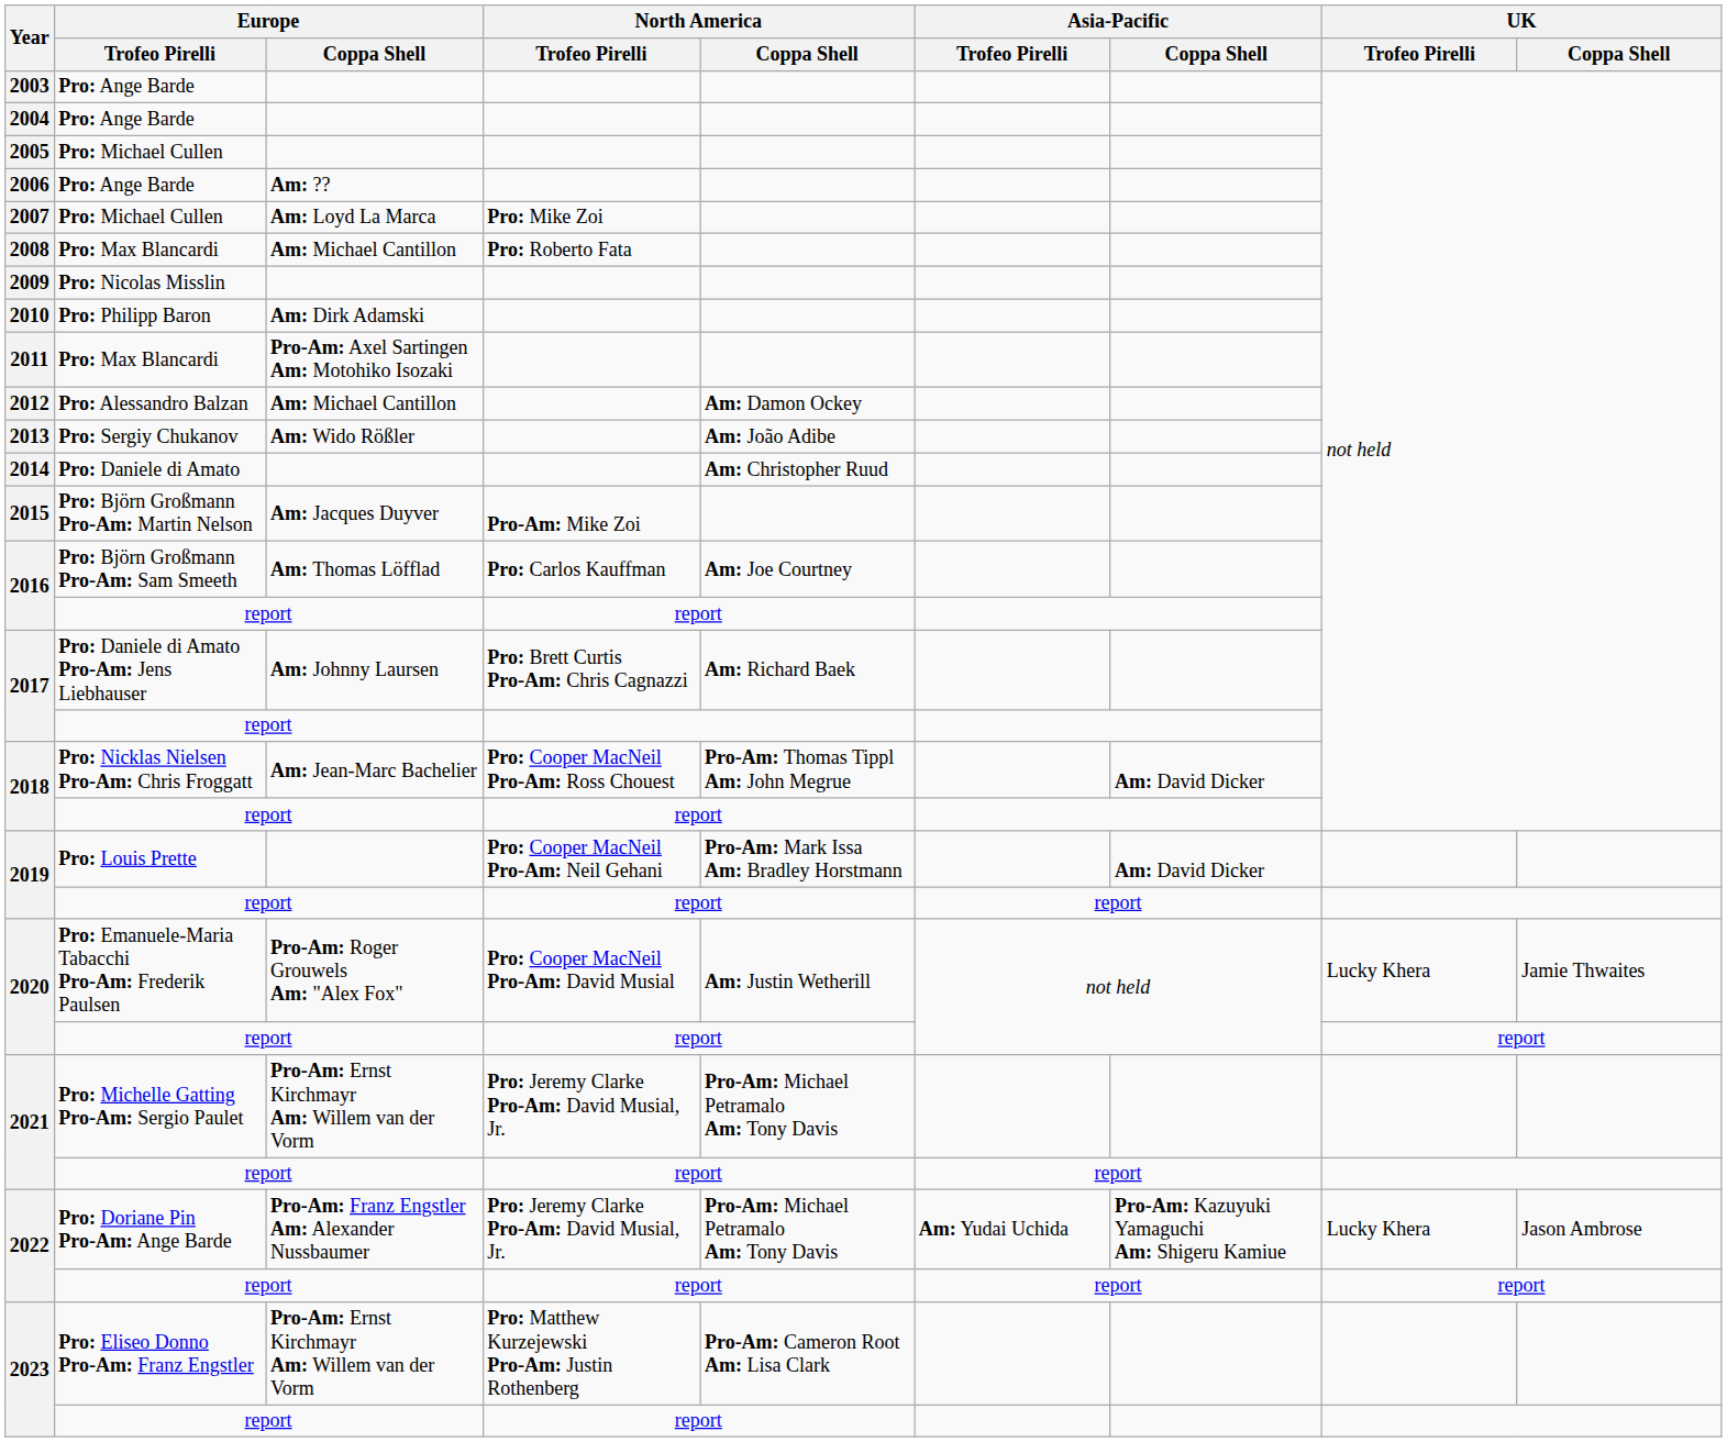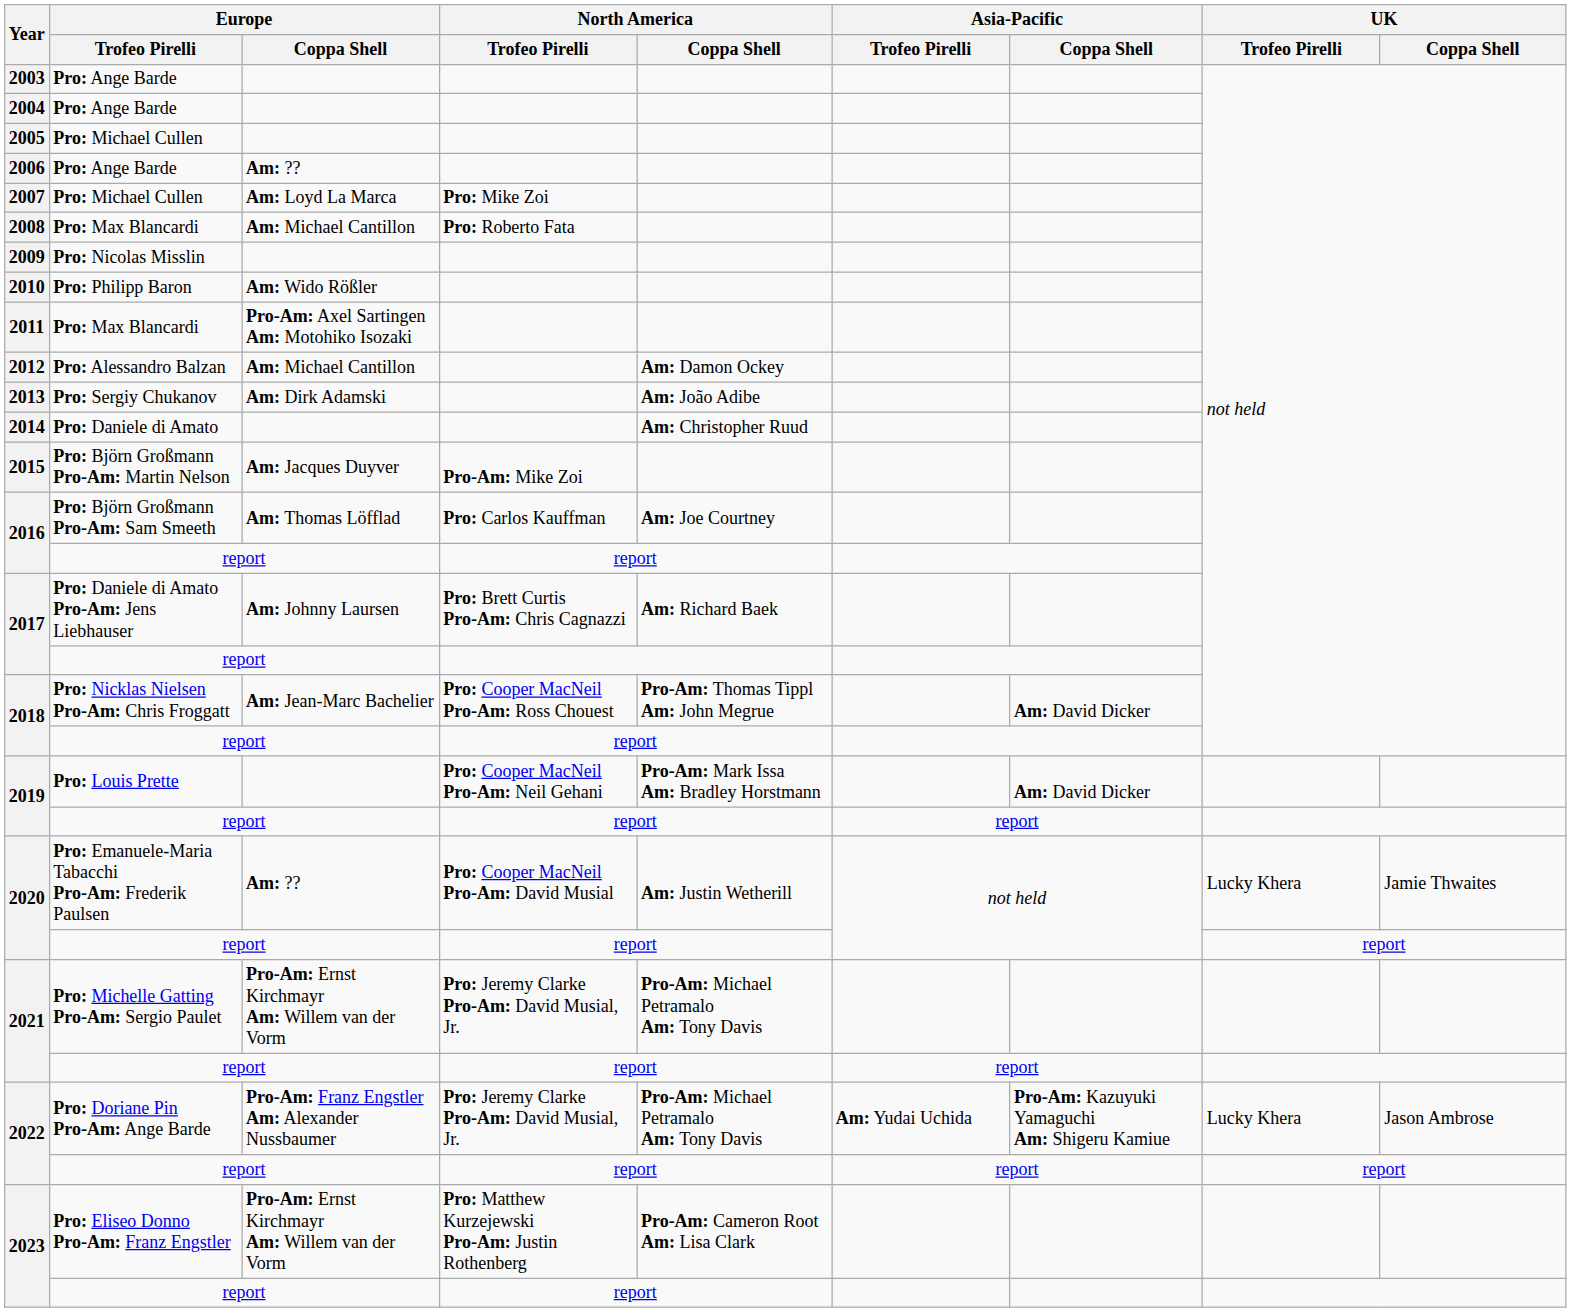 <table class="wikitable collapsible" style="font-size:90%">
 <tr>
 <th rowspan=2>Year</th>
 <th colspan=2 width=460px>Europe</th>
 <th colspan=2 width=460px>North America</th>
 <th colspan=2 width=460px>Asia-Pacific</th>
 <th colspan=2 width=460px>UK</th>
 </tr>
 <tr>
 <th width=230px>Trofeo Pirelli</th>
 <th width=230px>Coppa Shell</th>
 <th width=230px>Trofeo Pirelli</th>
 <th width=230px>Coppa Shell</th>
 <th width=230px>Trofeo Pirelli</th>
 <th width=230px>Coppa Shell</th>
 <th width=230px>Trofeo Pirelli</th>
 <th width=230px>Coppa Shell</th>
 </tr>
 <tr>
 <th>2003</th>
 <td><strong>Pro:</strong>  Ange Barde</td>
 <td></td>
 <td></td>
 <td></td>
 <td></td>
 <td></td>
 <td colspan="2" rowspan="19"><em>not held</em></td>
 </tr>
 <tr>
 <th>2004</th>
 <td><strong>Pro:</strong>  Ange Barde</td>
 <td></td>
 <td></td>
 <td></td>
 <td></td>
 <td></td>
 </tr>
 <tr>
 <th>2005</th>
 <td><strong>Pro:</strong>  Michael Cullen</td>
 <td></td>
 <td></td>
 <td></td>
 <td></td>
 <td></td>
 </tr>
 <tr>
 <th>2006</th>
 <td><strong>Pro:</strong>  Ange Barde</td>
 <td><strong>Am:</strong> ??</td>
 <td></td>
 <td></td>
 <td></td>
 <td></td>
 </tr>
 <tr>
 <th>2007</th>
 <td><strong>Pro:</strong>  Michael Cullen</td>
 <td><strong>Am:</strong>  Loyd La Marca</td>
 <td><strong>Pro:</strong>  Mike Zoi</td>
 <td></td>
 <td></td>
 <td></td>
 </tr>
 <tr>
 <th>2008</th>
 <td><strong>Pro:</strong>  Max Blancardi</td>
 <td><strong>Am:</strong>  Michael Cantillon</td>
 <td><strong>Pro:</strong>  Roberto Fata</td>
 <td></td>
 <td></td>
 <td></td>
 </tr>
 <tr>
 <th>2009</th>
 <td><strong>Pro:</strong>  Nicolas Misslin</td>
 <td></td>
 <td></td>
 <td></td>
 <td></td>
 <td></td>
 </tr>
 <tr>
 <th>2010</th>
 <td><strong>Pro:</strong>  Philipp Baron</td>
-<td><strong>Am:</strong>  Dirk Adamski</td>
+<td><strong>Am:</strong>  Wido Rößler</td>
 <td></td>
 <td></td>
 <td></td>
 <td></td>
 </tr>
 <tr>
 <th>2011</th>
 <td><strong>Pro:</strong>  Max Blancardi</td>
 <td><strong>Pro-Am:</strong>  Axel Sartingen<br><strong>Am:</strong>  Motohiko Isozaki</td>
 <td></td>
 <td></td>
 <td></td>
 <td></td>
 </tr>
 <tr>
 <th>2012</th>
 <td><strong>Pro:</strong>  Alessandro Balzan</td>
 <td><strong>Am:</strong>  Michael Cantillon</td>
 <td></td>
 <td><strong>Am:</strong>  Damon Ockey</td>
 <td></td>
 <td></td>
 </tr>
 <tr>
 <th>2013</th>
 <td><strong>Pro:</strong>  Sergiy Chukanov</td>
-<td><strong>Am:</strong>  Wido Rößler</td>
+<td><strong>Am:</strong>  Dirk Adamski</td>
 <td></td>
 <td><strong>Am:</strong>  João Adibe</td>
 <td></td>
 <td></td>
 </tr>
 <tr>
 <th>2014</th>
 <td><strong>Pro:</strong>  Daniele di Amato<br></td>
 <td></td>
 <td></td>
 <td><strong>Am:</strong>  Christopher Ruud</td>
 <td></td>
 <td></td>
 </tr>
 <tr>
 <th>2015</th>
 <td><strong>Pro:</strong>  Björn Großmann<br><strong>Pro-Am:</strong>  Martin Nelson</td>
 <td><strong>Am:</strong>  Jacques Duyver</td>
 <td><br><strong>Pro-Am:</strong>  Mike Zoi</td>
 <td></td>
 <td><br></td>
 <td></td>
 </tr>
 <tr>
 <th rowspan=2>2016</th>
 <td><strong>Pro:</strong>  Björn Großmann<br><strong>Pro-Am:</strong>  Sam Smeeth</td>
 <td><strong>Am:</strong>  Thomas Löfflad</td>
 <td><strong>Pro:</strong>  Carlos Kauffman<br></td>
 <td><strong>Am:</strong>  Joe Courtney</td>
 <td></td>
 <td></td>
 </tr>
 <tr>
 <td colspan=2 align=center><a href='#'>report</a></td>
 <td colspan=2 align=center><a href='#'>report</a></td>
 <td colspan=2 align=center></td>
 </tr>
 <tr>
 <th rowspan=2>2017</th>
 <td><strong>Pro:</strong>  Daniele di Amato<br><strong>Pro-Am:</strong>  Jens Liebhauser</td>
 <td><strong>Am:</strong>  Johnny Laursen</td>
 <td><strong>Pro:</strong>  Brett Curtis<br><strong>Pro-Am:</strong>  Chris Cagnazzi</td>
 <td><strong>Am:</strong>  Richard Baek</td>
 <td><br></td>
 <td></td>
 </tr>
 <tr>
 <td colspan=2 align=center><a href='#'>report</a></td>
 <td colspan=2 align=center></td>
 <td colspan=2 align=center></td>
 </tr>
 <tr>
 <th rowspan=2>2018</th>
 <td><strong>Pro:</strong>  <a href='#'>Nicklas Nielsen</a><br><strong>Pro-Am:</strong>  Chris Froggatt</td>
 <td><strong>Am:</strong>  Jean-Marc Bachelier</td>
 <td><strong>Pro:</strong>  <a href='#'>Cooper MacNeil</a><br><strong>Pro-Am:</strong>  Ross Chouest</td>
 <td><strong>Pro-Am:</strong>  Thomas Tippl<br><strong>Am:</strong>  John Megrue</td>
 <td></td>
 <td><br><strong>Am:</strong>  David Dicker</td>
 </tr>
 <tr>
 <td colspan=2 align=center><a href='#'>report</a></td>
 <td colspan=2 align=center><a href='#'>report</a></td>
 <td colspan=2 align=center></td>
 </tr>
 <tr>
 <th rowspan=2>2019</th>
 <td><strong>Pro:</strong>  <a href='#'>Louis Prette</a><br></td>
 <td><br></td>
 <td><strong>Pro:</strong>  <a href='#'>Cooper MacNeil</a><br><strong>Pro-Am:</strong>  Neil Gehani</td>
 <td><strong>Pro-Am:</strong>  Mark Issa<br><strong>Am:</strong>  Bradley Horstmann</td>
 <td></td>
 <td><br><strong>Am:</strong>  David Dicker</td>
 <td></td>
 <td></td>
 </tr>
 <tr>
 <td colspan=2 align=center><a href='#'>report</a></td>
 <td colspan=2 align=center><a href='#'>report</a></td>
 <td colspan=2 align=center><a href='#'>report</a></td>
 <td colspan=2 align=center></td>
 </tr>
 <tr>
 <th rowspan=2>2020</th>
 <td><strong>Pro:</strong>  Emanuele-Maria Tabacchi<br><strong>Pro-Am:</strong>  Frederik Paulsen</td>
-<td><strong>Pro-Am:</strong>  Roger Grouwels<br><strong>Am:</strong>  "Alex Fox"</td>
+<td><strong>Am:</strong> ??</td>
 <td><strong>Pro:</strong>  <a href='#'>Cooper MacNeil</a><br><strong>Pro-Am:</strong>  David Musial</td>
 <td><br><strong>Am:</strong>  Justin Wetherill</td>
 <td colspan="2" rowspan="2" align="center"><em>not held</em></td>
 <td> Lucky Khera</td>
 <td> Jamie Thwaites</td>
 </tr>
 <tr>
 <td colspan=2 align=center><a href='#'>report</a></td>
 <td colspan=2 align=center><a href='#'>report</a></td>
 <td colspan=2 align=center><a href='#'>report</a></td>
 </tr>
 <tr>
 <th rowspan=2>2021</th>
 <td><strong>Pro:</strong>  <a href='#'>Michelle Gatting</a><br><strong>Pro-Am:</strong>  Sergio Paulet</td>
 <td><strong>Pro-Am:</strong>  Ernst Kirchmayr<br><strong>Am:</strong>  Willem van der Vorm</td>
 <td><strong>Pro:</strong>  Jeremy Clarke<br><strong>Pro-Am:</strong>  David Musial, Jr.</td>
 <td><strong>Pro-Am:</strong>  Michael Petramalo<br><strong>Am:</strong>  Tony Davis</td>
 <td></td>
 <td></td>
 <td></td>
 <td></td>
 </tr>
 <tr>
 <td colspan=2 align=center><a href='#'>report</a></td>
 <td colspan=2 align=center><a href='#'>report</a></td>
 <td colspan=2 align=center><a href='#'>report</a></td>
 <td colspan=2 align=center></td>
 </tr>
 <tr>
 <th rowspan="2">2022</th>
 <td><strong>Pro:</strong>  <a href='#'>Doriane Pin</a><br><strong>Pro-Am:</strong>  Ange Barde</td>
 <td><strong>Pro-Am:</strong>  <a href='#'>Franz Engstler</a><br><strong>Am:</strong>  Alexander Nussbaumer</td>
 <td><strong>Pro:</strong>  Jeremy Clarke<br><strong>Pro-Am:</strong>  David Musial, Jr.</td>
 <td><strong>Pro-Am:</strong>  Michael Petramalo<br><strong>Am:</strong>  Tony Davis</td>
 <td><strong>Am:</strong>  Yudai Uchida</td>
 <td><strong>Pro-Am:</strong>  Kazuyuki Yamaguchi<br><strong>Am:</strong>  Shigeru Kamiue</td>
 <td> Lucky Khera</td>
 <td> Jason Ambrose</td>
 </tr>
 <tr>
 <td colspan="2" align=center><a href='#'>report</a></td>
 <td colspan="2" align=center><a href='#'>report</a></td>
 <td colspan="2" align=center><a href='#'>report</a></td>
 <td colspan="2" align=center><a href='#'>report</a></td>
 </tr>
 <tr>
 <th rowspan="2">2023</th>
 <td><strong>Pro:</strong>  <a href='#'>Eliseo Donno</a><br><strong>Pro-Am:</strong>  <a href='#'>Franz Engstler</a></td>
 <td><strong>Pro-Am:</strong>  Ernst Kirchmayr<br><strong>Am:</strong>  Willem van der Vorm</td>
 <td><strong>Pro:</strong>  Matthew Kurzejewski<br><strong>Pro-Am:</strong>  Justin Rothenberg</td>
 <td><strong>Pro-Am:</strong>  Cameron Root<br><strong>Am:</strong>  Lisa Clark</td>
 <td></td>
 <td></td>
 <td></td>
 <td></td>
 </tr>
 <tr>
 <td colspan="2" align=center><a href='#'>report</a></td>
 <td colspan="2" align=center><a href='#'>report</a></td>
 <td></td>
 <td></td>
 </tr>
 </table>
